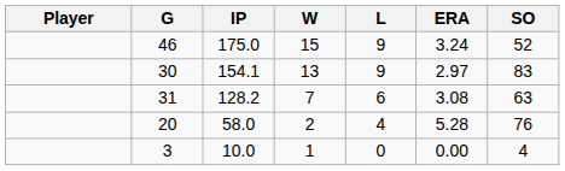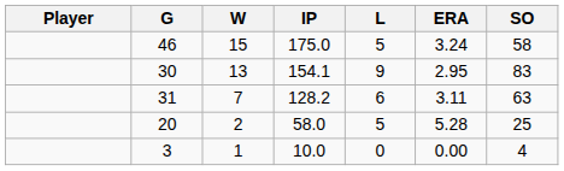 <table class="wikitable sortable">
 <tr>
 <th bgcolor="#DDDDFF" width="16%">Player</th>
 <th bgcolor="#DDDDFF" width="9%">G</th>
+<th bgcolor="#DDDDFF" width="9%">W</th>
 <th bgcolor="#DDDDFF" width="9%">IP</th>
-<th bgcolor="#DDDDFF" width="9%">W</th>
 <th bgcolor="#DDDDFF" width="9%">L</th>
 <th bgcolor="#DDDDFF" width="9%">ERA</th>
 <th bgcolor="#DDDDFF" width="9%">SO</th>
 </tr>
 <tr align="center">
 <td></td>
 <td>46</td>
+<td>15</td>
 <td>175.0</td>
-<td>15</td>
-<td>9</td>
+<td>5</td>
 <td>3.24</td>
-<td>52</td>
+<td>58</td>
 </tr>
 <tr align="center">
 <td></td>
 <td>30</td>
+<td>13</td>
 <td>154.1</td>
-<td>13</td>
 <td>9</td>
-<td>2.97</td>
+<td>2.95</td>
 <td>83</td>
 </tr>
 <tr align="center">
 <td></td>
 <td>31</td>
+<td>7</td>
 <td>128.2</td>
-<td>7</td>
 <td>6</td>
-<td>3.08</td>
+<td>3.11</td>
 <td>63</td>
 </tr>
 <tr align="center">
 <td></td>
 <td>20</td>
+<td>2</td>
 <td>58.0</td>
-<td>2</td>
-<td>4</td>
+<td>5</td>
 <td>5.28</td>
-<td>76</td>
+<td>25</td>
 </tr>
 <tr align="center">
 <td></td>
 <td>3</td>
+<td>1</td>
 <td>10.0</td>
-<td>1</td>
 <td>0</td>
 <td>0.00</td>
 <td>4</td>
 </tr>
 </table>
